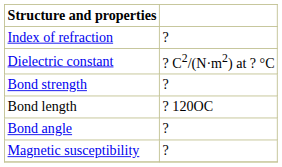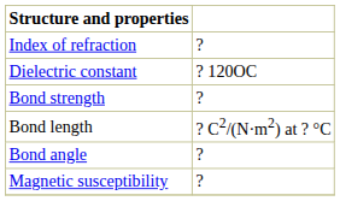 <table border="1" cellspacing="0" cellpadding="3" style="margin: 0 0 0 0.5em; background: #FFFFFF; border-collapse: collapse; border-color: #C0C090;">
 <tr>
 <th>Structure and properties</th>
 </tr>
 <tr>
 <td><a href='#'>Index of refraction</a></td>
 <td>? </td>
 </tr>
 <tr>
 <td><a href='#'>Dielectric constant</a></td>
-<td>? C<sup>2</sup>/(N·m<sup>2</sup>) at ? °C </td>
+<td>?  120OC</td>
 </tr>
 <tr>
 <td><a href='#'>Bond strength</a></td>
 <td>? </td>
 </tr>
 <tr>
 <td>Bond length</td>
-<td>?  120OC</td>
+<td>? C<sup>2</sup>/(N·m<sup>2</sup>) at ? °C </td>
 </tr>
 <tr>
 <td><a href='#'>Bond angle</a></td>
 <td>? </td>
 </tr>
 <tr>
 <td><a href='#'>Magnetic susceptibility</a></td>
 <td>? </td>
 </tr>
 <tr>
 </tr>
 </table>
